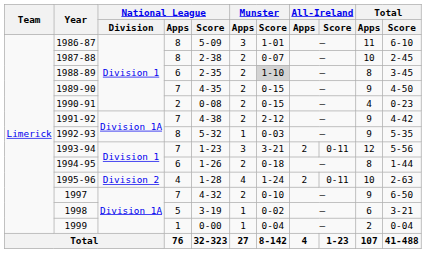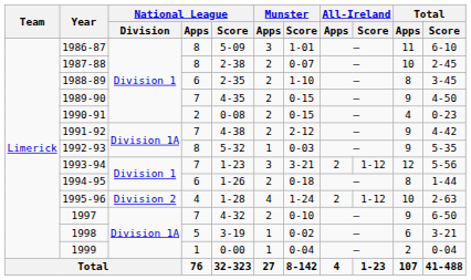 <table class="wikitable" style="text-align:center">
 <tr>
 <th rowspan="2">Team</th>
 <th rowspan="2">Year</th>
 <th colspan="3"><a href='#'>National League</a></th>
 <th colspan="2"><a href='#'>Munster</a></th>
 <th colspan="2"><a href='#'>All-Ireland</a></th>
 <th colspan="2">Total</th>
 </tr>
 <tr>
 <th>Division</th>
 <th>Apps</th>
 <th>Score</th>
 <th>Apps</th>
 <th>Score</th>
 <th>Apps</th>
 <th>Score</th>
 <th>Apps</th>
 <th>Score</th>
 </tr>
 <tr>
 <td rowspan="13"><a href='#'>Limerick</a></td>
 <td>1986-87</td>
 <td rowspan="5"><a href='#'>Division 1</a></td>
 <td>8</td>
 <td>5-09</td>
 <td>3</td>
 <td>1-01</td>
 <td colspan=2>—</td>
 <td>11</td>
 <td>6-10</td>
 </tr>
 <tr>
 <td>1987-88</td>
 <td>8</td>
 <td>2-38</td>
 <td>2</td>
 <td>0-07</td>
 <td colspan=2>—</td>
 <td>10</td>
 <td>2-45</td>
 </tr>
 <tr>
 <td>1988-89</td>
 <td>6</td>
 <td>2-35</td>
 <td>2</td>
-<td style="background: lightgrey;">1-10</td>
+<td>1-10</td>
 <td colspan=2>—</td>
 <td>8</td>
 <td>3-45</td>
 </tr>
 <tr>
 <td>1989-90</td>
 <td>7</td>
 <td>4-35</td>
 <td>2</td>
 <td>0-15</td>
 <td colspan=2>—</td>
 <td>9</td>
 <td>4-50</td>
 </tr>
 <tr>
 <td>1990-91</td>
 <td>2</td>
 <td>0-08</td>
 <td>2</td>
 <td>0-15</td>
 <td colspan=2>—</td>
 <td>4</td>
 <td>0-23</td>
 </tr>
 <tr>
 <td>1991-92</td>
 <td rowspan="2"><a href='#'>Division 1A</a></td>
 <td>7</td>
 <td>4-38</td>
 <td>2</td>
 <td>2-12</td>
 <td colspan=2>—</td>
 <td>9</td>
 <td>4-42</td>
 </tr>
 <tr>
 <td>1992-93</td>
 <td>8</td>
 <td>5-32</td>
 <td>1</td>
 <td>0-03</td>
 <td colspan=2>—</td>
 <td>9</td>
 <td>5-35</td>
 </tr>
 <tr>
 <td>1993-94</td>
 <td rowspan="2"><a href='#'>Division 1</a></td>
 <td>7</td>
 <td>1-23</td>
 <td>3</td>
 <td>3-21</td>
 <td>2</td>
-<td>0-11</td>
+<td>1-12</td>
 <td>12</td>
 <td>5-56</td>
 </tr>
 <tr>
 <td>1994-95</td>
 <td>6</td>
 <td>1-26</td>
 <td>2</td>
 <td>0-18</td>
 <td colspan=2>—</td>
 <td>8</td>
 <td>1-44</td>
 </tr>
 <tr>
 <td>1995-96</td>
 <td rowspan="1"><a href='#'>Division 2</a></td>
 <td>4</td>
 <td>1-28</td>
 <td>4</td>
 <td>1-24</td>
 <td>2</td>
-<td>0-11</td>
+<td>1-12</td>
 <td>10</td>
 <td>2-63</td>
 </tr>
 <tr>
 <td>1997</td>
 <td rowspan="3"><a href='#'>Division 1A</a></td>
 <td>7</td>
 <td>4-32</td>
 <td>2</td>
 <td>0-10</td>
 <td colspan=2>—</td>
 <td>9</td>
 <td>6-50</td>
 </tr>
 <tr>
 <td>1998</td>
 <td>5</td>
 <td>3-19</td>
 <td>1</td>
 <td>0-02</td>
 <td colspan=2>—</td>
 <td>6</td>
 <td>3-21</td>
 </tr>
 <tr>
 <td>1999</td>
 <td>1</td>
 <td>0-00</td>
 <td>1</td>
 <td>0-04</td>
 <td colspan=2>—</td>
 <td>2</td>
 <td>0-04</td>
 </tr>
 <tr>
 <th colspan="3">Total</th>
 <td><strong>76</strong></td>
 <td><strong>32-323</strong></td>
 <td><strong>27</strong></td>
 <td><strong>8-142</strong></td>
 <td><strong>4</strong></td>
 <td><strong>1-23</strong></td>
 <td><strong>107</strong></td>
 <td><strong>41-488</strong></td>
 </tr>
 </table>
